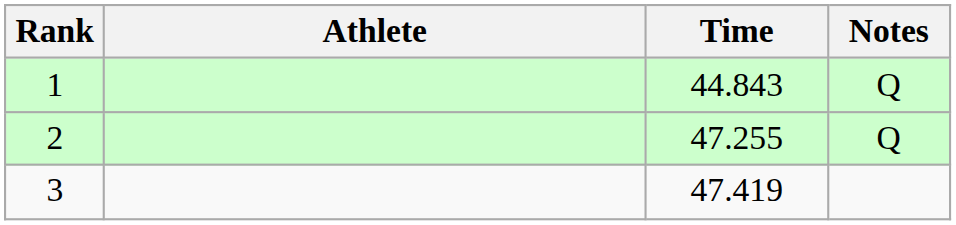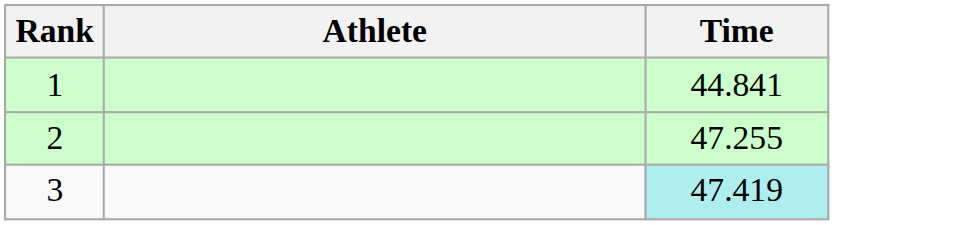 <table class=wikitable style="text-align:center">
 <tr>
 <th width=40>Rank</th>
 <th width=250>Athlete</th>
 <th width=80>Time</th>
-<th width=50>Notes</th>
 </tr>
 <tr bgcolor="ccffcc">
 <td>1</td>
 <td align=left></td>
-<td>44.843</td>
-<td>Q</td>
+<td>44.841</td>
 </tr>
 <tr bgcolor="ccffcc">
 <td>2</td>
 <td align=left></td>
 <td>47.255</td>
-<td>Q</td>
 </tr>
 <tr>
 <td>3</td>
 <td align=left></td>
-<td>47.419</td>
-<td></td>
+<td style="background: paleturquoise;">47.419</td>
 </tr>
 </table>
